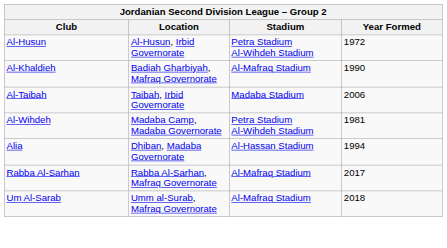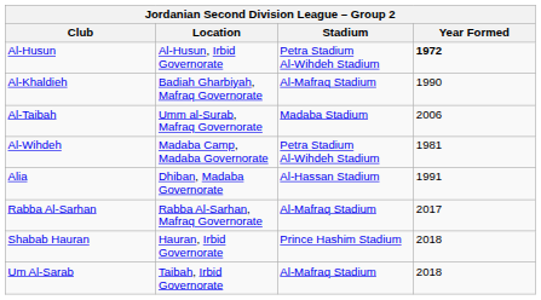 <table class="wikitable">
 <tr>
 <th colspan="4">Jordanian Second Division League – Group 2</th>
 </tr>
 <tr>
 <th style="width:200px;">Club</th>
 <th style="width:160px;">Location</th>
 <th style="width:180px;">Stadium</th>
 <th style="width:160px;">Year Formed</th>
 </tr>
 <tr style="vertical-align:top;">
 <td><a href='#'>Al-Husun</a></td>
 <td><a href='#'>Al-Husun</a>, <a href='#'>Irbid Governorate</a></td>
 <td><a href='#'>Petra Stadium</a><br><a href='#'>Al-Wihdeh Stadium</a></td>
-<td>1972</td>
+<td><strong>1972</strong></td>
 </tr>
 <tr style="vertical-align:top;">
 <td><a href='#'>Al-Khaldieh</a></td>
 <td><a href='#'>Badiah Gharbiyah</a>, <a href='#'>Mafraq Governorate</a></td>
 <td><a href='#'>Al-Mafraq Stadium</a></td>
 <td>1990</td>
 </tr>
 <tr style="vertical-align:top;">
 <td><a href='#'>Al-Taibah</a></td>
-<td><a href='#'>Taibah</a>, <a href='#'>Irbid Governorate</a></td>
+<td><a href='#'>Umm al-Surab</a>, <a href='#'>Mafraq Governorate</a></td>
 <td><a href='#'>Madaba Stadium</a></td>
 <td>2006</td>
 </tr>
 <tr style="vertical-align:top;">
 <td><a href='#'>Al-Wihdeh</a></td>
 <td><a href='#'>Madaba Camp</a>, <a href='#'>Madaba Governorate</a></td>
 <td><a href='#'>Petra Stadium</a><br><a href='#'>Al-Wihdeh Stadium</a></td>
 <td>1981</td>
 </tr>
 <tr style="vertical-align:top;">
 <td><a href='#'>Alia</a></td>
 <td><a href='#'>Dhiban</a>, <a href='#'>Madaba Governorate</a></td>
 <td><a href='#'>Al-Hassan Stadium</a></td>
-<td>1994</td>
+<td>1991</td>
 </tr>
 <tr style="vertical-align:top;">
 <td><a href='#'>Rabba Al-Sarhan</a></td>
 <td><a href='#'>Rabba Al-Sarhan</a>, <a href='#'>Mafraq Governorate</a></td>
 <td><a href='#'>Al-Mafraq Stadium</a></td>
 <td>2017</td>
 </tr>
 <tr style="vertical-align:top;">
+<td><a href='#'>Shabab Hauran</a></td>
+<td><a href='#'>Hauran</a>, <a href='#'>Irbid Governorate</a></td>
+<td><a href='#'>Prince Hashim Stadium</a></td>
+<td>2018</td>
+</tr>
+<tr style="vertical-align:top;">
 <td><a href='#'>Um Al-Sarab</a></td>
-<td><a href='#'>Umm al-Surab</a>, <a href='#'>Mafraq Governorate</a></td>
+<td><a href='#'>Taibah</a>, <a href='#'>Irbid Governorate</a></td>
 <td><a href='#'>Al-Mafraq Stadium</a></td>
 <td>2018</td>
 </tr>
 </table>
